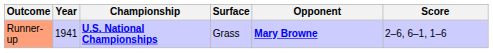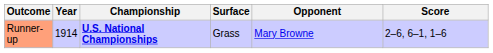 <table class='sortable wikitable'>
 <tr>
 <th style="width:65px">Outcome</th>
 <th style="width:35px">Year</th>
 <th style="width:200px">Championship</th>
 <th style="width:50px">Surface</th>
 <th style="width:200px">Opponent</th>
 <th style="width:160px" class="unsortable">Score</th>
 </tr>
 <tr style="background:#ccf;">
 <td style="background:#ffa07a;">Runner-up</td>
-<td>1941</td>
+<td>1914</td>
 <td><strong><a href='#'>U.S. National Championships</a></strong></td>
 <td>Grass</td>
-<td><strong> <a href='#'>Mary Browne</a></strong></td>
+<td> <a href='#'>Mary Browne</a></td>
 <td>2–6, 6–1, 1–6</td>
 </tr>
 </table>
